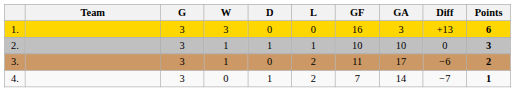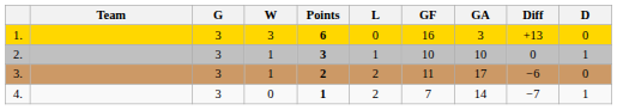 <table class=wikitable style="text-align:center">
 <tr bgcolor="#DCDCDC">
 <th width="25"></th>
 <th width="200">Team</th>
 <th width="60">G</th>
 <th width="60">W</th>
-<th width="60">D</th>
+<th width="60">Points</th>
 <th width="60">L</th>
 <th width="60">GF</th>
 <th width="60">GA</th>
 <th width="60">Diff</th>
-<th width="60">Points</th>
+<th width="60">D</th>
 </tr>
 <tr bgcolor=gold>
 <td>1.</td>
 <td align=left></td>
 <td>3</td>
 <td>3</td>
-<td>0</td>
+<td><strong>6</strong></td>
 <td>0</td>
 <td>16</td>
 <td>3</td>
 <td>+13</td>
-<td><strong>6</strong></td>
+<td>0</td>
 </tr>
 <tr bgcolor=silver>
 <td>2.</td>
 <td align=left></td>
 <td>3</td>
 <td>1</td>
-<td>1</td>
+<td><strong>3</strong></td>
 <td>1</td>
 <td>10</td>
 <td>10</td>
 <td>0</td>
-<td><strong>3</strong></td>
+<td>1</td>
 </tr>
 <tr bgcolor=cc9966>
 <td>3.</td>
 <td align=left></td>
 <td>3</td>
 <td>1</td>
-<td>0</td>
+<td><strong>2</strong></td>
 <td>2</td>
 <td>11</td>
 <td>17</td>
 <td>−6</td>
-<td><strong>2</strong></td>
+<td>0</td>
 </tr>
 <tr>
 <td>4.</td>
 <td align=left></td>
 <td>3</td>
 <td>0</td>
-<td>1</td>
+<td><strong>1</strong></td>
 <td>2</td>
 <td>7</td>
 <td>14</td>
 <td>−7</td>
-<td><strong>1</strong></td>
+<td>1</td>
 </tr>
 </table>
